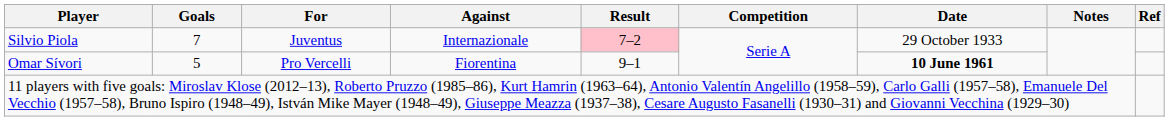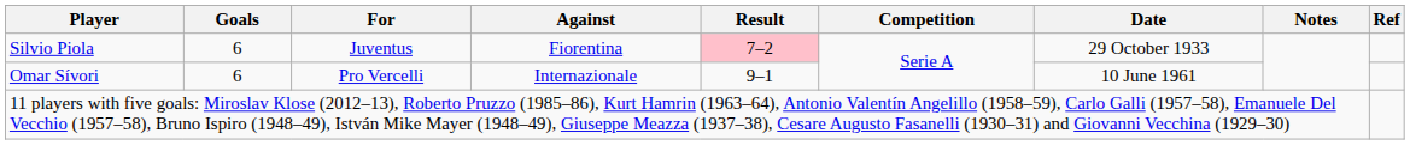 <table class="wikitable" style="text-align:center;">
 <tr>
 <th>Player</th>
 <th>Goals</th>
 <th>For</th>
 <th>Against</th>
 <th>Result</th>
 <th>Competition</th>
 <th>Date</th>
 <th>Notes</th>
 <th>Ref</th>
 </tr>
 <tr>
 <td align="left"><a href='#'>Silvio Piola</a></td>
-<td>7</td>
+<td>6</td>
 <td><a href='#'>Juventus</a></td>
-<td><a href='#'>Internazionale</a></td>
+<td><a href='#'>Fiorentina</a></td>
 <td style="background: pink;">7–2</td>
 <td rowspan="2"><a href='#'>Serie A</a></td>
 <td>29 October 1933</td>
 <td rowspan=2></td>
 <td></td>
 </tr>
 <tr>
 <td align="left"><a href='#'>Omar Sívori</a></td>
-<td>5</td>
+<td>6</td>
 <td><a href='#'>Pro Vercelli</a></td>
-<td><a href='#'>Fiorentina</a></td>
+<td><a href='#'>Internazionale</a></td>
 <td>9–1</td>
-<td><strong>10 June 1961</strong></td>
+<td>10 June 1961</td>
 <td></td>
 </tr>
 <tr>
 <td style="text-align:left;" colspan="8">11 players with five goals: <a href='#'>Miroslav Klose</a> (2012–13), <a href='#'>Roberto Pruzzo</a> (1985–86), <a href='#'>Kurt Hamrin</a> (1963–64), <a href='#'>Antonio Valentín Angelillo</a> (1958–59), <a href='#'>Carlo Galli</a> (1957–58), <a href='#'>Emanuele Del Vecchio</a> (1957–58), Bruno Ispiro (1948–49), István Mike Mayer (1948–49), <a href='#'>Giuseppe Meazza</a> (1937–38), <a href='#'>Cesare Augusto Fasanelli</a> (1930–31) and <a href='#'>Giovanni Vecchina</a> (1929–30)</td>
 <td></td>
 </tr>
 </table>
